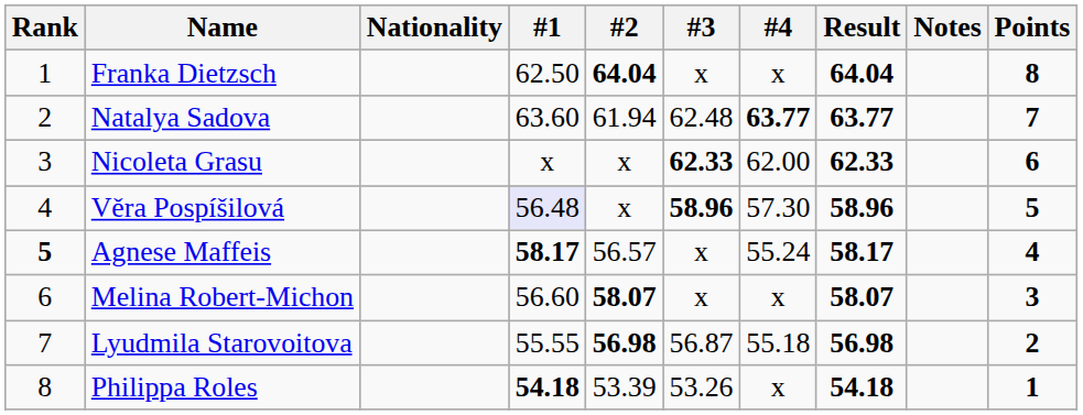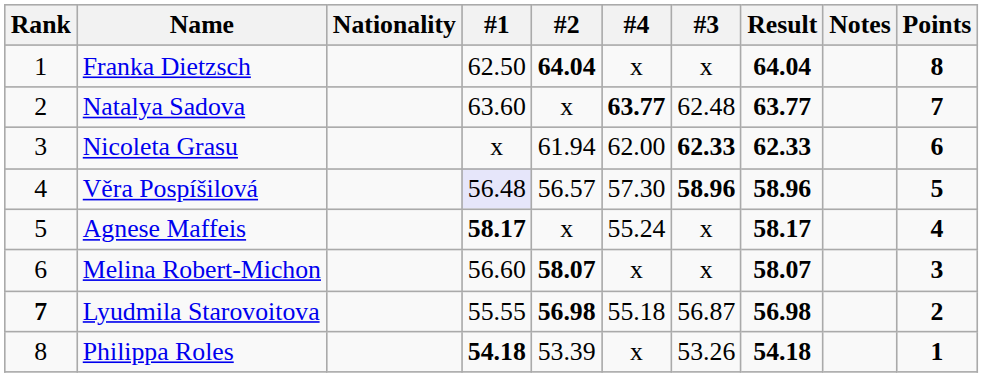 <table class="wikitable sortable" style="text-align:center">
 <tr>
 <th>Rank</th>
 <th>Name</th>
 <th>Nationality</th>
 <th>#1</th>
 <th>#2</th>
+<th>#4</th>
 <th>#3</th>
-<th>#4</th>
 <th>Result</th>
 <th>Notes</th>
 <th>Points</th>
 </tr>
 <tr>
 <td>1</td>
 <td align=left><a href='#'>Franka Dietzsch</a></td>
 <td align=left></td>
 <td>62.50</td>
 <td><strong>64.04</strong></td>
 <td>x</td>
 <td>x</td>
 <td><strong>64.04</strong></td>
 <td></td>
 <td><strong>8</strong></td>
 </tr>
 <tr>
 <td>2</td>
 <td align=left><a href='#'>Natalya Sadova</a></td>
 <td align=left></td>
 <td>63.60</td>
-<td>61.94</td>
+<td>x</td>
+<td><strong>63.77</strong></td>
 <td>62.48</td>
-<td><strong>63.77</strong></td>
 <td><strong>63.77</strong></td>
 <td></td>
 <td><strong>7</strong></td>
 </tr>
 <tr>
 <td>3</td>
 <td align=left><a href='#'>Nicoleta Grasu</a></td>
 <td align=left></td>
 <td>x</td>
-<td>x</td>
+<td>61.94</td>
+<td>62.00</td>
 <td><strong>62.33</strong></td>
-<td>62.00</td>
 <td><strong>62.33</strong></td>
 <td></td>
 <td><strong>6</strong></td>
 </tr>
 <tr>
 <td>4</td>
 <td align=left><a href='#'>Věra Pospíšilová</a></td>
 <td align=left></td>
 <td style="background: lavender;">56.48</td>
-<td>x</td>
+<td>56.57</td>
+<td>57.30</td>
 <td><strong>58.96</strong></td>
-<td>57.30</td>
 <td><strong>58.96</strong></td>
 <td></td>
 <td><strong>5</strong></td>
 </tr>
 <tr>
-<td><strong>5</strong></td>
+<td>5</td>
 <td align=left><a href='#'>Agnese Maffeis</a></td>
 <td align=left></td>
 <td><strong>58.17</strong></td>
-<td>56.57</td>
 <td>x</td>
 <td>55.24</td>
+<td>x</td>
 <td><strong>58.17</strong></td>
 <td></td>
 <td><strong>4</strong></td>
 </tr>
 <tr>
 <td>6</td>
 <td align=left><a href='#'>Melina Robert-Michon</a></td>
 <td align=left></td>
 <td>56.60</td>
 <td><strong>58.07</strong></td>
 <td>x</td>
 <td>x</td>
 <td><strong>58.07</strong></td>
 <td></td>
 <td><strong>3</strong></td>
 </tr>
 <tr>
-<td>7</td>
+<td><strong>7</strong></td>
 <td align=left><a href='#'>Lyudmila Starovoitova</a></td>
 <td align=left></td>
 <td>55.55</td>
 <td><strong>56.98</strong></td>
+<td>55.18</td>
 <td>56.87</td>
-<td>55.18</td>
 <td><strong>56.98</strong></td>
 <td></td>
 <td><strong>2</strong></td>
 </tr>
 <tr>
 <td>8</td>
 <td align=left><a href='#'>Philippa Roles</a></td>
 <td align=left></td>
 <td><strong>54.18</strong></td>
 <td>53.39</td>
+<td>x</td>
 <td>53.26</td>
-<td>x</td>
 <td><strong>54.18</strong></td>
 <td></td>
 <td><strong>1</strong></td>
 </tr>
 </table>
